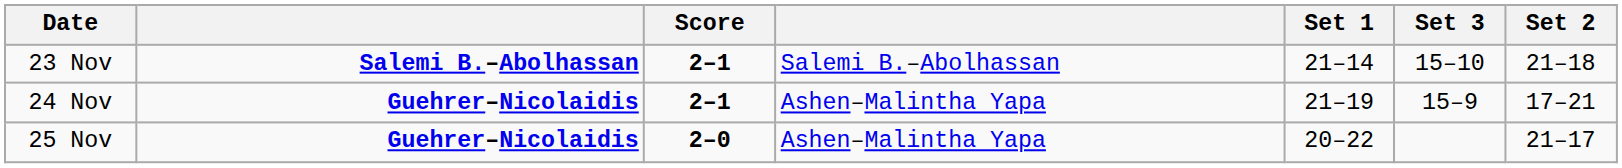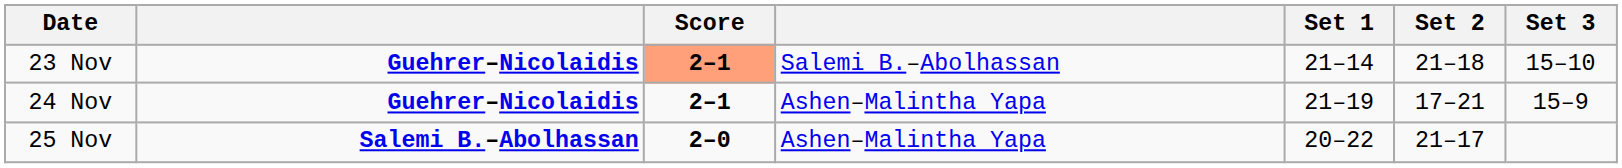 <table class="wikitable" style="text-align: center; font-size:90% ">
 <tr>
 <th width="60">Date</th>
 <th align="right" width="250"></th>
 <th width="60">Score</th>
 <th align="left" width="250"></th>
 <th width="50">Set 1</th>
+<th width="50">Set 2</th>
 <th width="50">Set 3</th>
-<th width="50">Set 2</th>
 </tr>
 <tr>
 <td>23 Nov</td>
-<td align=right><strong><a href='#'>Salemi B.</a>–<a href='#'>Abolhassan</a> </strong></td>
-<td align=center><strong>2–1</strong></td>
+<td align=right><strong><a href='#'>Guehrer</a>–<a href='#'>Nicolaidis</a> </strong></td>
+<td align=center style="background: lightsalmon;"><strong>2–1</strong></td>
 <td align=left> <a href='#'>Salemi B.</a>–<a href='#'>Abolhassan</a></td>
 <td>21–14</td>
+<td>21–18</td>
 <td>15–10</td>
-<td>21–18</td>
 </tr>
 <tr>
 <td>24 Nov</td>
 <td align=right><strong><a href='#'>Guehrer</a>–<a href='#'>Nicolaidis</a> </strong></td>
 <td align=center><strong>2–1</strong></td>
 <td align=left> <a href='#'>Ashen</a>–<a href='#'>Malintha Yapa</a></td>
 <td>21–19</td>
+<td>17–21</td>
 <td>15–9</td>
-<td>17–21</td>
 </tr>
 <tr>
 <td>25 Nov</td>
-<td align=right><strong><a href='#'>Guehrer</a>–<a href='#'>Nicolaidis</a> </strong></td>
+<td align=right><strong><a href='#'>Salemi B.</a>–<a href='#'>Abolhassan</a> </strong></td>
 <td align=center><strong>2–0</strong></td>
 <td align=left> <a href='#'>Ashen</a>–<a href='#'>Malintha Yapa</a></td>
 <td>20–22</td>
+<td>21–17</td>
 <td></td>
-<td>21–17</td>
 </tr>
 </table>
